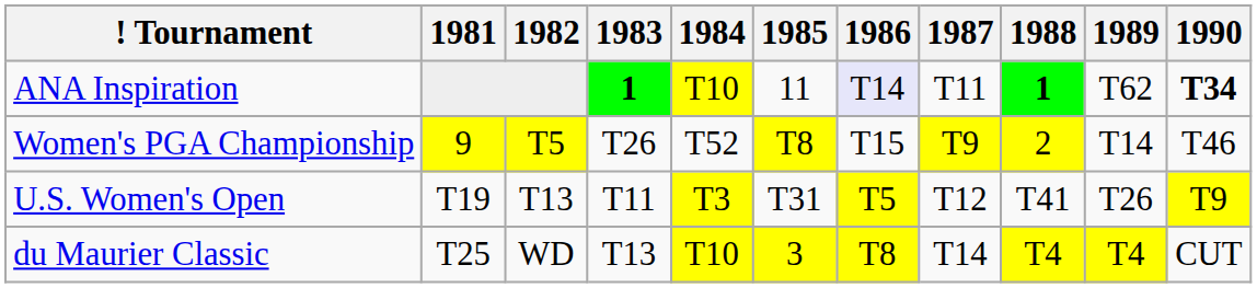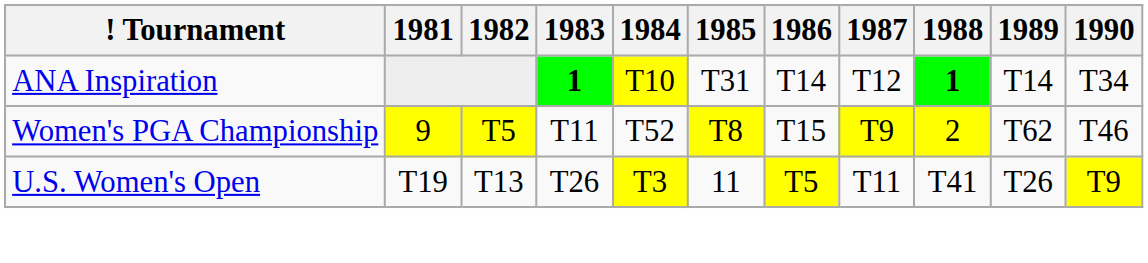 <table class="wikitable" style="font-size:95%;text-align:center;">
 <tr>
 <th>! Tournament</th>
 <th>1981</th>
 <th>1982</th>
 <th>1983</th>
 <th>1984</th>
 <th>1985</th>
 <th>1986</th>
 <th>1987</th>
 <th>1988</th>
 <th>1989</th>
 <th>1990</th>
 </tr>
 <tr>
 <td align=left><a href='#'>ANA Inspiration</a></td>
 <td style="background:#eeeeee;" colspan=2></td>
 <td style="background:lime;"><strong>1</strong></td>
 <td style="background:yellow;">T10</td>
-<td>11</td>
-<td style="background: lavender;">T14</td>
-<td>T11</td>
+<td>T31</td>
+<td>T14</td>
+<td>T12</td>
 <td style="background:lime;"><strong>1</strong></td>
-<td>T62</td>
-<td><strong>T34</strong></td>
+<td>T14</td>
+<td>T34</td>
 </tr>
 <tr>
 <td align=left><a href='#'>Women's PGA Championship</a></td>
 <td style="background:yellow;">9</td>
 <td style="background:yellow;">T5</td>
-<td>T26</td>
+<td>T11</td>
 <td>T52</td>
 <td style="background:yellow;">T8</td>
 <td>T15</td>
 <td style="background:yellow;">T9</td>
 <td style="background:yellow;">2</td>
-<td>T14</td>
+<td>T62</td>
 <td>T46</td>
 </tr>
 <tr>
 <td align=left><a href='#'>U.S. Women's Open</a></td>
 <td>T19</td>
 <td>T13</td>
+<td>T26</td>
+<td style="background:yellow;">T3</td>
+<td>11</td>
+<td style="background:yellow;">T5</td>
 <td>T11</td>
-<td style="background:yellow;">T3</td>
-<td>T31</td>
-<td style="background:yellow;">T5</td>
-<td>T12</td>
 <td>T41</td>
 <td>T26</td>
 <td style="background:yellow;">T9</td>
 </tr>
-<tr>
-<td align=left><a href='#'>du Maurier Classic</a></td>
-<td>T25</td>
-<td>WD</td>
-<td>T13</td>
-<td style="background:yellow;">T10</td>
-<td style="background:yellow;">3</td>
-<td style="background:yellow;">T8</td>
-<td>T14</td>
-<td style="background:yellow;">T4</td>
-<td style="background:yellow;">T4</td>
-<td>CUT</td>
-</tr>
 </table>
